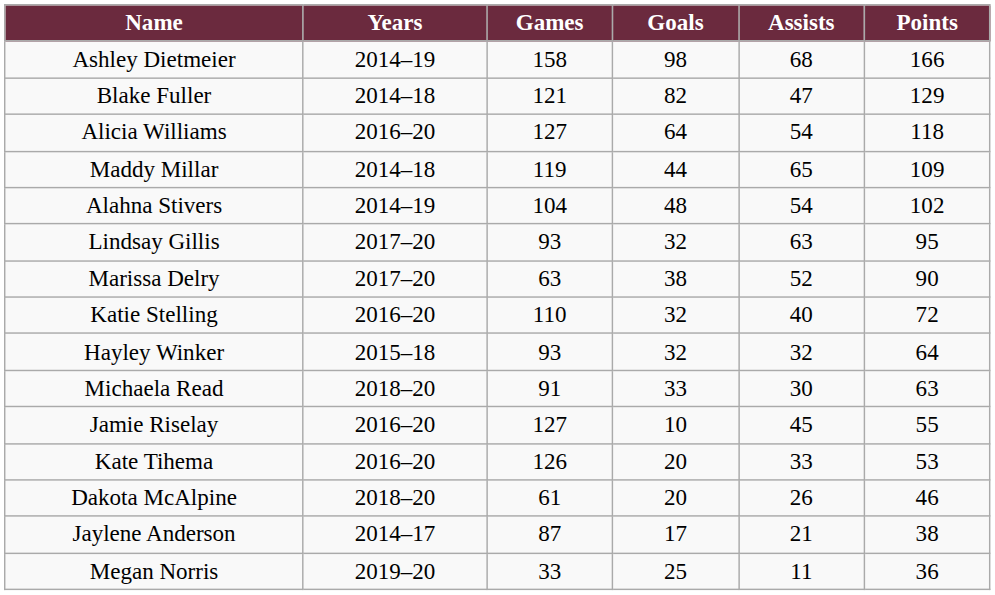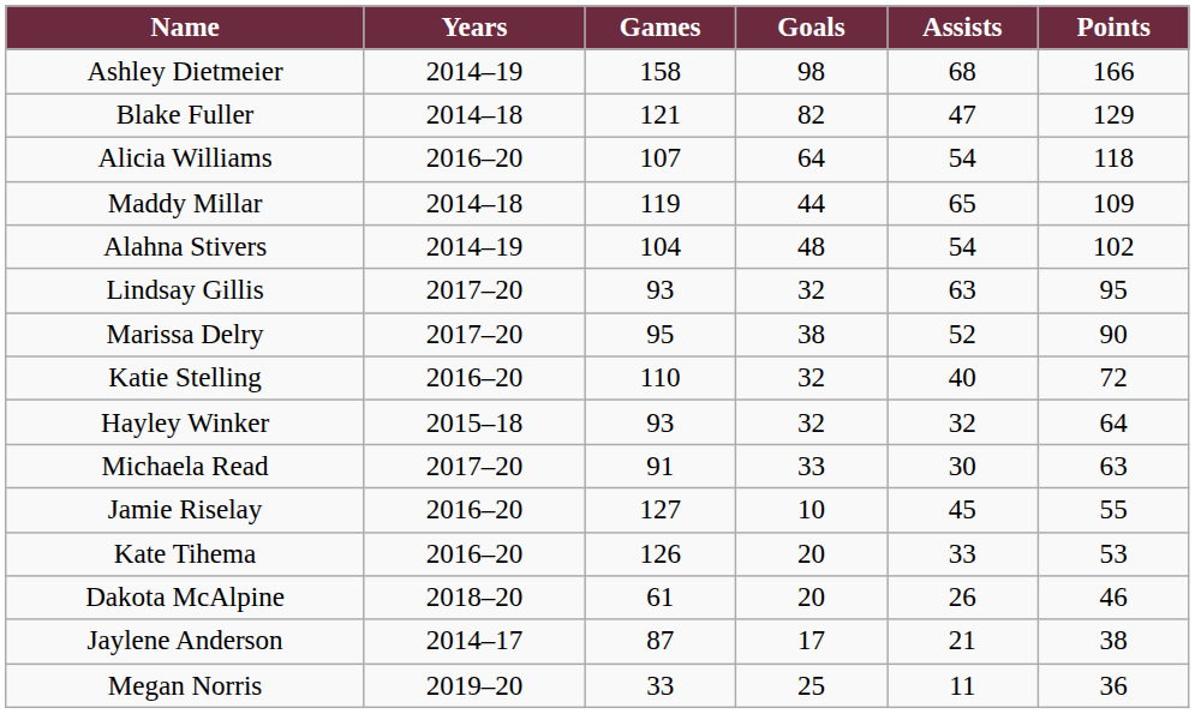 <table class="wikitable">
 <tr align="center"  style=" background:#6B2A3E; color:#ffffff;">
 <td ! scope="col" width="200px"><strong>Name</strong></td>
 <td ! scope="col" width="120px"><strong>Years</strong></td>
 <td ! scope="col" width="80px"><strong>Games</strong></td>
 <td ! scope="col" width="80px"><strong>Goals</strong></td>
 <td ! scope="col" width="80px"><strong>Assists</strong></td>
 <td ! scope="col" width="80px"><strong>Points</strong></td>
 </tr>
 <tr align="center" bgcolor="">
 <td>Ashley Dietmeier</td>
 <td>2014–19</td>
 <td>158</td>
 <td>98</td>
 <td>68</td>
 <td>166</td>
 </tr>
 <tr align="center" bgcolor="">
 <td>Blake Fuller</td>
 <td>2014–18</td>
 <td>121</td>
 <td>82</td>
 <td>47</td>
 <td>129</td>
 </tr>
 <tr align="center" bgcolor="">
 <td>Alicia Williams</td>
 <td>2016–20</td>
-<td>127</td>
+<td>107</td>
 <td>64</td>
 <td>54</td>
 <td>118</td>
 </tr>
 <tr align="center" bgcolor="">
 <td>Maddy Millar</td>
 <td>2014–18</td>
 <td>119</td>
 <td>44</td>
 <td>65</td>
 <td>109</td>
 </tr>
 <tr align="center" bgcolor="">
 <td>Alahna Stivers</td>
 <td>2014–19</td>
 <td>104</td>
 <td>48</td>
 <td>54</td>
 <td>102</td>
 </tr>
 <tr align="center" bgcolor="">
 <td>Lindsay Gillis</td>
 <td>2017–20</td>
 <td>93</td>
 <td>32</td>
 <td>63</td>
 <td>95</td>
 </tr>
 <tr align="center" bgcolor="">
 <td>Marissa Delry</td>
 <td>2017–20</td>
-<td>63</td>
+<td>95</td>
 <td>38</td>
 <td>52</td>
 <td>90</td>
 </tr>
 <tr align="center" bgcolor="">
 <td>Katie Stelling</td>
 <td>2016–20</td>
 <td>110</td>
 <td>32</td>
 <td>40</td>
 <td>72</td>
 </tr>
 <tr align="center" bgcolor="">
 <td>Hayley Winker</td>
 <td>2015–18</td>
 <td>93</td>
 <td>32</td>
 <td>32</td>
 <td>64</td>
 </tr>
 <tr align="center" bgcolor="">
 <td>Michaela Read</td>
-<td>2018–20</td>
+<td>2017–20</td>
 <td>91</td>
 <td>33</td>
 <td>30</td>
 <td>63</td>
 </tr>
 <tr align="center" bgcolor="">
 <td>Jamie Riselay</td>
 <td>2016–20</td>
 <td>127</td>
 <td>10</td>
 <td>45</td>
 <td>55</td>
 </tr>
 <tr align="center" bgcolor="">
 <td>Kate Tihema</td>
 <td>2016–20</td>
 <td>126</td>
 <td>20</td>
 <td>33</td>
 <td>53</td>
 </tr>
 <tr align="center" bgcolor="">
 <td>Dakota McAlpine</td>
 <td>2018–20</td>
 <td>61</td>
 <td>20</td>
 <td>26</td>
 <td>46</td>
 </tr>
 <tr align="center" bgcolor="">
 <td>Jaylene Anderson</td>
 <td>2014–17</td>
 <td>87</td>
 <td>17</td>
 <td>21</td>
 <td>38</td>
 </tr>
 <tr align="center" bgcolor="">
 <td>Megan Norris</td>
 <td>2019–20</td>
 <td>33</td>
 <td>25</td>
 <td>11</td>
 <td>36</td>
 </tr>
 </table>
